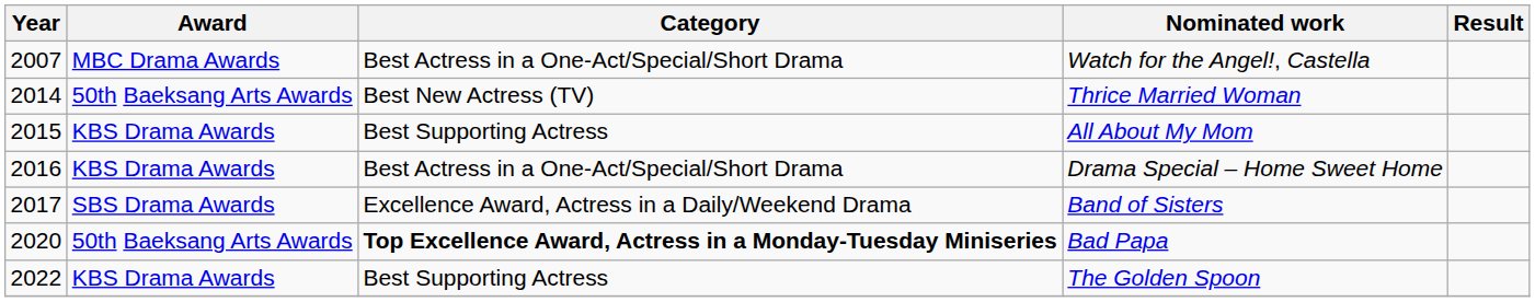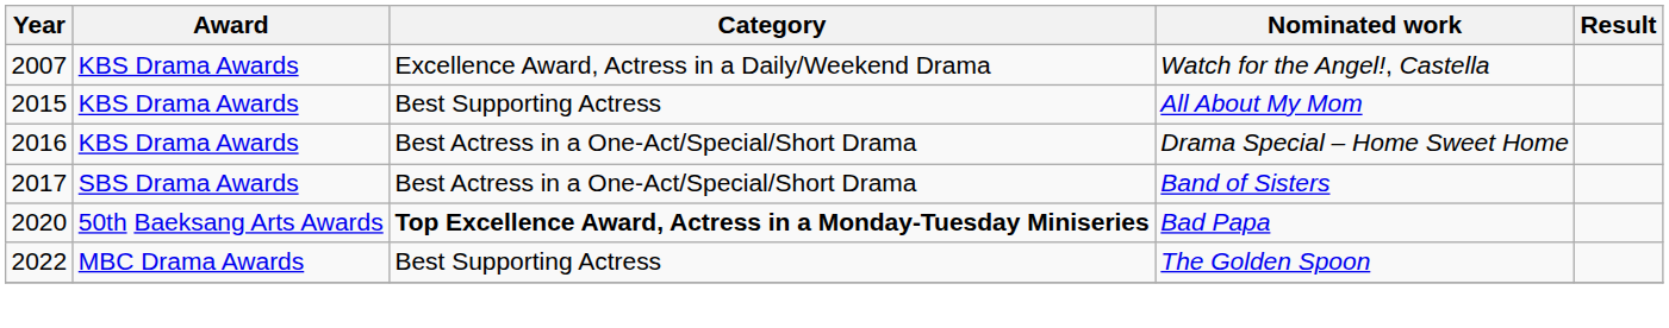 <table class="wikitable sortable">
 <tr>
 <th>Year</th>
 <th>Award</th>
 <th>Category</th>
 <th>Nominated work</th>
 <th>Result</th>
 </tr>
 <tr>
 <td>2007</td>
-<td><a href='#'>MBC Drama Awards</a></td>
-<td>Best Actress in a One-Act/Special/Short Drama</td>
+<td><a href='#'>KBS Drama Awards</a></td>
+<td>Excellence Award, Actress in a Daily/Weekend Drama</td>
 <td><em>Watch for the Angel!</em>, <em>Castella</em></td>
-<td></td>
-</tr>
-<tr>
-<td>2014</td>
-<td><a href='#'>50th</a> <a href='#'>Baeksang Arts Awards</a></td>
-<td>Best New Actress (TV)</td>
-<td><em><a href='#'>Thrice Married Woman</a></em></td>
 <td></td>
 </tr>
 <tr>
 <td>2015</td>
 <td><a href='#'>KBS Drama Awards</a></td>
 <td>Best Supporting Actress</td>
 <td><em><a href='#'>All About My Mom</a></em></td>
 <td></td>
 </tr>
 <tr>
 <td>2016</td>
 <td><a href='#'>KBS Drama Awards</a></td>
 <td>Best Actress in a One-Act/Special/Short Drama</td>
 <td><em>Drama Special – Home Sweet Home</em></td>
 <td></td>
 </tr>
 <tr>
 <td>2017</td>
 <td><a href='#'>SBS Drama Awards</a></td>
-<td>Excellence Award, Actress in a Daily/Weekend Drama</td>
+<td>Best Actress in a One-Act/Special/Short Drama</td>
 <td><em><a href='#'>Band of Sisters</a></em></td>
 <td></td>
 </tr>
 <tr>
 <td>2020</td>
 <td><a href='#'>50th</a> <a href='#'>Baeksang Arts Awards</a></td>
 <td><strong>Top Excellence Award, Actress in a Monday-Tuesday Miniseries</strong></td>
 <td><em><a href='#'>Bad Papa</a></em></td>
 <td></td>
 </tr>
 <tr>
 <td>2022</td>
-<td><a href='#'>KBS Drama Awards</a></td>
+<td><a href='#'>MBC Drama Awards</a></td>
 <td>Best Supporting Actress</td>
 <td><em><a href='#'>The Golden Spoon</a></em></td>
 <td></td>
 </tr>
 <tr>
 </tr>
 </table>
